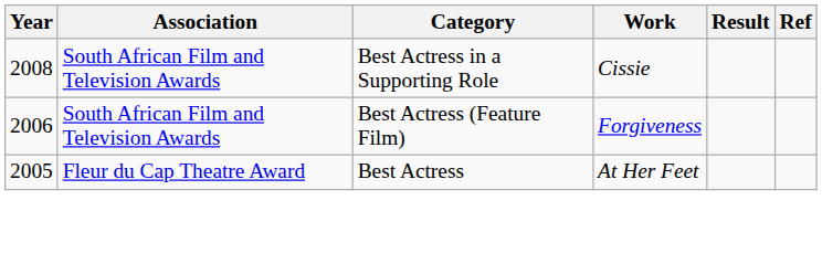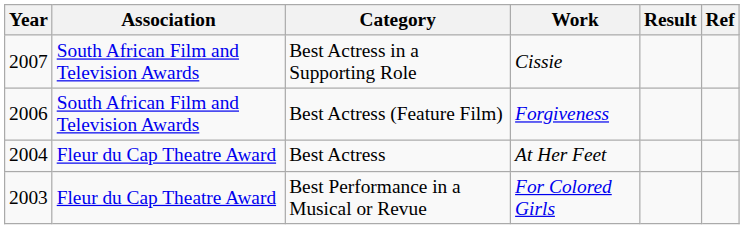 <table class="wikitable sortable">
 <tr>
 <th>Year</th>
 <th>Association</th>
 <th>Category</th>
 <th>Work</th>
 <th>Result</th>
 <th>Ref</th>
 </tr>
 <tr>
-<td>2008</td>
+<td>2007</td>
 <td><a href='#'>South African Film and Television Awards</a></td>
 <td>Best Actress in a Supporting Role</td>
 <td><em>Cissie</em></td>
 <td></td>
 <td></td>
 </tr>
 <tr>
 <td>2006</td>
 <td><a href='#'>South African Film and Television Awards</a></td>
 <td>Best Actress (Feature Film)</td>
 <td><em><a href='#'>Forgiveness</a></em></td>
 <td></td>
 <td></td>
 </tr>
 <tr>
-<td>2005</td>
+<td>2004</td>
 <td><a href='#'>Fleur du Cap Theatre Award</a></td>
 <td>Best Actress</td>
 <td><em>At Her Feet</em></td>
 <td></td>
 <td></td>
 </tr>
+<tr>
+<td>2003</td>
+<td><a href='#'>Fleur du Cap Theatre Award</a></td>
+<td>Best Performance in a Musical or Revue</td>
+<td><a href='#'><em>For Colored Girls</em></a></td>
+<td></td>
+<td></td>
+</tr>
 </table>
